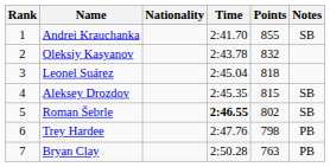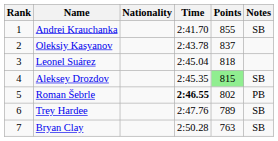 <table class="wikitable sortable" style="text-align:center">
 <tr>
 <th>Rank</th>
 <th>Name</th>
 <th>Nationality</th>
 <th>Time</th>
 <th>Points</th>
 <th>Notes</th>
 </tr>
 <tr>
 <td>1</td>
 <td align=left><a href='#'>Andrei Krauchanka</a></td>
 <td align=left></td>
 <td>2:41.70</td>
 <td>855</td>
 <td>SB</td>
 </tr>
 <tr>
 <td>2</td>
 <td align=left><a href='#'>Oleksiy Kasyanov</a></td>
 <td align=left></td>
 <td>2:43.78</td>
-<td>832</td>
+<td>837</td>
 <td></td>
 </tr>
 <tr>
 <td>3</td>
 <td align=left><a href='#'>Leonel Suárez</a></td>
 <td align=left></td>
 <td>2:45.04</td>
 <td>818</td>
 <td></td>
 </tr>
 <tr>
 <td>4</td>
 <td align=left><a href='#'>Aleksey Drozdov</a></td>
 <td align=left></td>
 <td>2:45.35</td>
-<td>815</td>
+<td style="background: lightgreen;">815</td>
 <td>SB</td>
 </tr>
 <tr>
 <td>5</td>
 <td align=left><a href='#'>Roman Šebrle</a></td>
 <td align=left></td>
 <td><strong>2:46.55</strong></td>
 <td>802</td>
-<td>SB</td>
+<td>PB</td>
 </tr>
 <tr>
 <td>6</td>
 <td align=left><a href='#'>Trey Hardee</a></td>
 <td align=left></td>
 <td>2:47.76</td>
-<td>798</td>
-<td>PB</td>
+<td>789</td>
+<td>SB</td>
 </tr>
 <tr>
 <td>7</td>
 <td align=left><a href='#'>Bryan Clay</a></td>
 <td align=left></td>
 <td>2:50.28</td>
 <td>763</td>
-<td>PB</td>
+<td>SB</td>
 </tr>
 </table>
